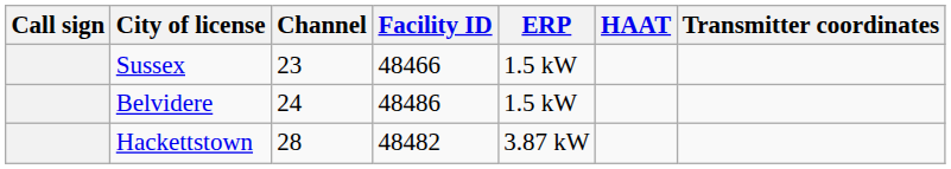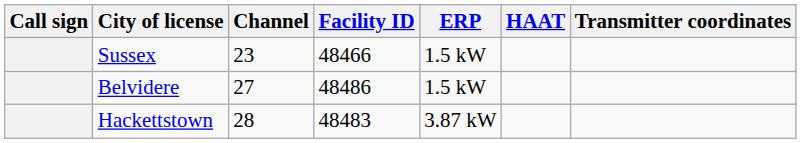 <table class="sortable wikitable">
 <tr>
 <th scope = "col">Call sign</th>
 <th scope = "col">City of license</th>
 <th scope = "col">Channel</th>
 <th scope = "col"><a href='#'>Facility ID</a></th>
 <th scope = "col"><a href='#'>ERP</a></th>
 <th scope = "col"><a href='#'>HAAT</a></th>
 <th scope = "col">Transmitter coordinates</th>
 </tr>
 <tr>
 <th scope = "row"></th>
 <td><a href='#'>Sussex</a></td>
 <td>23</td>
 <td>48466</td>
 <td>1.5 kW</td>
 <td></td>
 <td></td>
 </tr>
 <tr>
 <th scope = "row"></th>
 <td><a href='#'>Belvidere</a></td>
-<td>24</td>
+<td>27</td>
 <td>48486</td>
 <td>1.5 kW</td>
 <td></td>
 <td></td>
 </tr>
 <tr>
 <th scope = "row"></th>
 <td><a href='#'>Hackettstown</a></td>
 <td>28</td>
-<td>48482</td>
+<td>48483</td>
 <td>3.87 kW</td>
 <td></td>
 <td></td>
 </tr>
 </table>
